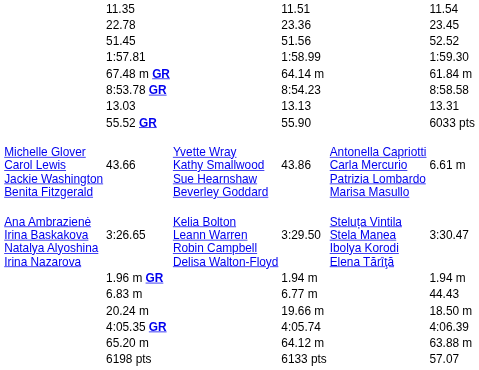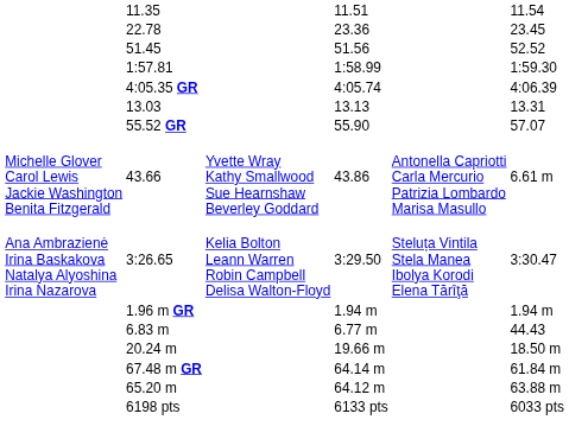 <table>
 <tr>
 <td></td>
 <td></td>
 <td>11.35</td>
 <td></td>
 <td>11.51</td>
 <td></td>
 <td>11.54</td>
 </tr>
 <tr>
 <td></td>
 <td></td>
 <td>22.78</td>
 <td></td>
 <td>23.36</td>
 <td></td>
 <td>23.45</td>
 </tr>
 <tr>
 <td></td>
 <td></td>
 <td>51.45</td>
 <td></td>
 <td>51.56</td>
 <td></td>
 <td>52.52</td>
 </tr>
 <tr>
 <td></td>
 <td></td>
 <td>1:57.81</td>
 <td></td>
 <td>1:58.99</td>
 <td></td>
 <td>1:59.30</td>
 </tr>
 <tr>
 <td></td>
 <td></td>
-<td>67.48 m <strong><a href='#'>GR</a></strong></td>
+<td>4:05.35 <strong><a href='#'>GR</a></strong></td>
 <td></td>
-<td>64.14 m</td>
+<td>4:05.74</td>
 <td></td>
-<td>61.84 m</td>
-</tr>
-<tr>
-<td></td>
-<td></td>
-<td>8:53.78 <strong><a href='#'>GR</a></strong></td>
-<td></td>
-<td>8:54.23</td>
-<td></td>
-<td>8:58.58</td>
+<td>4:06.39</td>
 </tr>
 <tr>
 <td></td>
 <td></td>
 <td>13.03</td>
 <td></td>
 <td>13.13</td>
 <td></td>
 <td>13.31</td>
 </tr>
 <tr>
 <td></td>
 <td></td>
 <td>55.52 <strong><a href='#'>GR</a></strong></td>
 <td></td>
 <td>55.90</td>
 <td></td>
-<td>6033 pts</td>
+<td>57.07</td>
 </tr>
 <tr>
 <td></td>
 <td><br><a href='#'>Michelle Glover</a><br><a href='#'>Carol Lewis</a><br><a href='#'>Jackie Washington</a><br><a href='#'>Benita Fitzgerald</a></td>
 <td>43.66</td>
 <td><br><a href='#'>Yvette Wray</a><br><a href='#'>Kathy Smallwood</a><br><a href='#'>Sue Hearnshaw</a><br><a href='#'>Beverley Goddard</a></td>
 <td>43.86</td>
 <td><br><a href='#'>Antonella Capriotti</a><br><a href='#'>Carla Mercurio</a><br><a href='#'>Patrizia Lombardo</a><br><a href='#'>Marisa Masullo</a></td>
 <td>6.61 m</td>
 </tr>
 <tr>
 <td></td>
 <td><br><a href='#'>Ana Ambrazienė</a><br><a href='#'>Irina Baskakova</a><br><a href='#'>Natalya Alyoshina</a><br><a href='#'>Irina Nazarova</a></td>
 <td>3:26.65</td>
 <td><br><a href='#'>Kelia Bolton</a><br><a href='#'>Leann Warren</a><br><a href='#'>Robin Campbell</a><br><a href='#'>Delisa Walton-Floyd</a></td>
 <td>3:29.50</td>
 <td><br><a href='#'>Steluța Vintila</a><br><a href='#'>Stela Manea</a><br><a href='#'>Ibolya Korodi</a><br><a href='#'>Elena Tărîţă</a></td>
 <td>3:30.47</td>
 </tr>
 <tr>
 <td></td>
 <td></td>
 <td>1.96 m <strong><a href='#'>GR</a></strong></td>
 <td></td>
 <td>1.94 m</td>
 <td></td>
 <td>1.94 m</td>
 </tr>
 <tr>
 <td></td>
 <td></td>
 <td>6.83 m</td>
 <td></td>
 <td>6.77 m</td>
 <td></td>
 <td>44.43</td>
 </tr>
 <tr>
 <td></td>
 <td></td>
 <td>20.24 m</td>
 <td></td>
 <td>19.66 m</td>
 <td></td>
 <td>18.50 m</td>
 </tr>
 <tr>
 <td></td>
 <td></td>
-<td>4:05.35 <strong><a href='#'>GR</a></strong></td>
+<td>67.48 m <strong><a href='#'>GR</a></strong></td>
 <td></td>
-<td>4:05.74</td>
+<td>64.14 m</td>
 <td></td>
-<td>4:06.39</td>
+<td>61.84 m</td>
 </tr>
 <tr>
 <td></td>
 <td></td>
 <td>65.20 m</td>
 <td></td>
 <td>64.12 m</td>
 <td></td>
 <td>63.88 m</td>
 </tr>
 <tr>
 <td></td>
 <td></td>
 <td>6198 pts</td>
 <td></td>
 <td>6133 pts</td>
 <td></td>
-<td>57.07</td>
+<td>6033 pts</td>
 </tr>
 </table>
